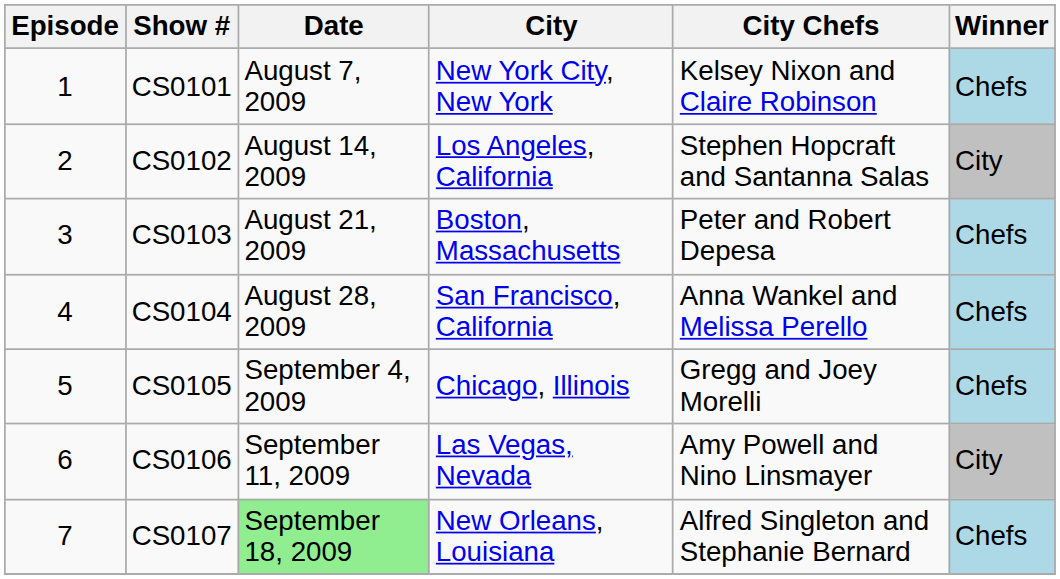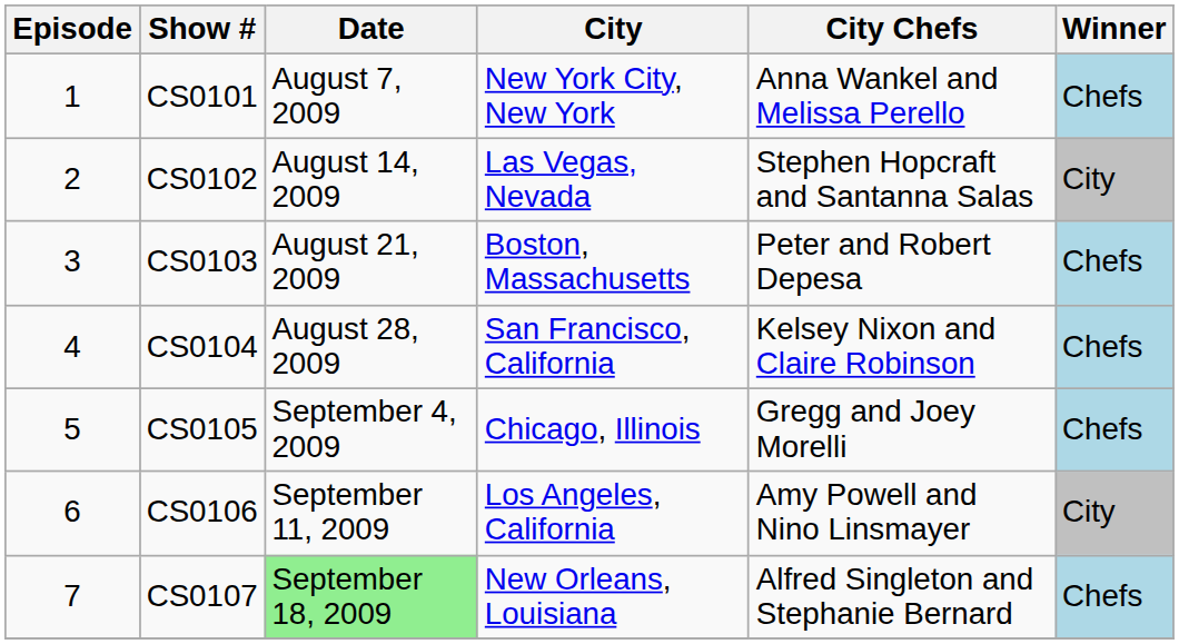 <table class="wikitable sortable">
 <tr>
 <th>Episode</th>
 <th>Show #</th>
 <th class="unsortable">Date</th>
 <th>City</th>
 <th class="unsortable">City Chefs</th>
 <th>Winner</th>
 </tr>
 <tr>
 <td align="center">1</td>
 <td align="center">CS0101</td>
 <td>August 7, 2009</td>
 <td><a href='#'>New York City</a>, <a href='#'>New York</a></td>
-<td>Kelsey Nixon and <a href='#'>Claire Robinson</a></td>
+<td>Anna Wankel and <a href='#'>Melissa Perello</a></td>
 <td bgcolor="lightblue">Chefs</td>
 </tr>
 <tr>
 <td align="center">2</td>
 <td align="center">CS0102</td>
 <td>August 14, 2009</td>
-<td><a href='#'>Los Angeles</a>, <a href='#'>California</a></td>
+<td><a href='#'>Las Vegas, Nevada</a></td>
 <td>Stephen Hopcraft and Santanna Salas</td>
 <td bgcolor="silver">City</td>
 </tr>
 <tr>
 <td align="center">3</td>
 <td align="center">CS0103</td>
 <td>August 21, 2009</td>
 <td><a href='#'>Boston</a>, <a href='#'>Massachusetts</a></td>
 <td>Peter and Robert Depesa</td>
 <td bgcolor="lightblue">Chefs</td>
 </tr>
 <tr>
 <td align="center">4</td>
 <td align="center">CS0104</td>
 <td>August 28, 2009</td>
 <td><a href='#'>San Francisco</a>, <a href='#'>California</a></td>
-<td>Anna Wankel and <a href='#'>Melissa Perello</a></td>
+<td>Kelsey Nixon and <a href='#'>Claire Robinson</a></td>
 <td bgcolor="lightblue">Chefs</td>
 </tr>
 <tr>
 <td align="center">5</td>
 <td align="center">CS0105</td>
 <td>September 4, 2009</td>
 <td><a href='#'>Chicago</a>, <a href='#'>Illinois</a></td>
 <td>Gregg and Joey Morelli</td>
 <td bgcolor="lightblue">Chefs</td>
 </tr>
 <tr>
 <td align="center">6</td>
 <td align="center">CS0106</td>
 <td>September 11, 2009</td>
-<td><a href='#'>Las Vegas, Nevada</a></td>
+<td><a href='#'>Los Angeles</a>, <a href='#'>California</a></td>
 <td>Amy Powell and Nino Linsmayer</td>
 <td bgcolor="silver">City</td>
 </tr>
 <tr>
 <td align="center">7</td>
 <td align="center">CS0107</td>
 <td style="background: lightgreen;">September 18, 2009</td>
 <td><a href='#'>New Orleans</a>, <a href='#'>Louisiana</a></td>
 <td>Alfred Singleton and Stephanie Bernard</td>
 <td bgcolor="lightblue">Chefs</td>
 </tr>
 <tr>
 </tr>
 </table>
